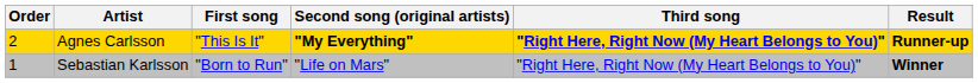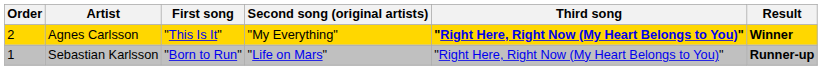 <table class=wikitable>
 <tr>
 <th>Order</th>
 <th>Artist</th>
 <th>First song</th>
 <th>Second song (original artists)</th>
 <th>Third song</th>
 <th>Result</th>
 </tr>
 <tr style="background:gold;">
 <td>2</td>
 <td>Agnes Carlsson</td>
 <td>"<a href='#'>This Is It</a>"</td>
-<td><strong>"My Everything"</strong></td>
+<td>"My Everything"</td>
 <td><strong>"<a href='#'>Right Here, Right Now (My Heart Belongs to You)</a>"</strong></td>
-<td><strong>Runner-up</strong></td>
+<td><strong>Winner</strong></td>
 </tr>
 <tr style="background:silver;">
 <td>1</td>
 <td>Sebastian Karlsson</td>
 <td>"<a href='#'>Born to Run</a>"</td>
 <td>"<a href='#'>Life on Mars</a>"</td>
 <td>"<a href='#'>Right Here, Right Now (My Heart Belongs to You)</a>"</td>
-<td><strong>Winner</strong></td>
+<td><strong>Runner-up</strong></td>
 </tr>
 </table>
